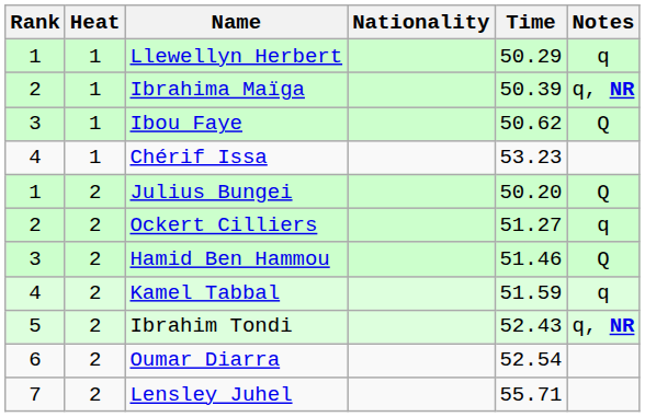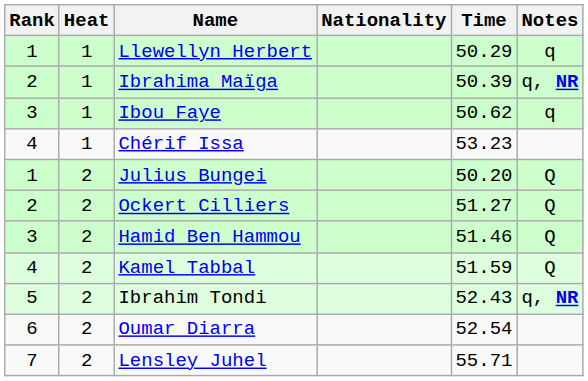 <table class="wikitable sortable" style="text-align:center">
 <tr>
 <th>Rank</th>
 <th>Heat</th>
 <th>Name</th>
 <th>Nationality</th>
 <th>Time</th>
 <th>Notes</th>
 </tr>
 <tr bgcolor=ccffcc>
 <td>1</td>
 <td>1</td>
 <td align=left><a href='#'>Llewellyn Herbert</a></td>
 <td align=left></td>
 <td>50.29</td>
 <td>q</td>
 </tr>
 <tr bgcolor=ccffcc>
 <td>2</td>
 <td>1</td>
 <td align=left><a href='#'>Ibrahima Maïga</a></td>
 <td align=left></td>
 <td>50.39</td>
 <td>q, <strong><a href='#'>NR</a></strong></td>
 </tr>
 <tr bgcolor=ccffcc>
 <td>3</td>
 <td>1</td>
 <td align=left><a href='#'>Ibou Faye</a></td>
 <td align=left></td>
 <td>50.62</td>
-<td>Q</td>
+<td>q</td>
 </tr>
 <tr>
 <td>4</td>
 <td>1</td>
 <td align=left><a href='#'>Chérif Issa</a></td>
 <td align=left></td>
 <td>53.23</td>
 <td></td>
 </tr>
 <tr bgcolor=ccffcc>
 <td>1</td>
 <td>2</td>
 <td align=left><a href='#'>Julius Bungei</a></td>
 <td align=left></td>
 <td>50.20</td>
 <td>Q</td>
 </tr>
 <tr bgcolor=ccffcc>
 <td>2</td>
 <td>2</td>
 <td align=left><a href='#'>Ockert Cilliers</a></td>
 <td align=left></td>
 <td>51.27</td>
-<td>q</td>
+<td>Q</td>
 </tr>
 <tr bgcolor=ccffcc>
 <td>3</td>
 <td>2</td>
 <td align=left><a href='#'>Hamid Ben Hammou</a></td>
 <td align=left></td>
 <td>51.46</td>
 <td>Q</td>
 </tr>
 <tr bgcolor=ddffdd>
 <td>4</td>
 <td>2</td>
 <td align=left><a href='#'>Kamel Tabbal</a></td>
 <td align=left></td>
 <td>51.59</td>
-<td>q</td>
+<td>Q</td>
 </tr>
 <tr bgcolor=ddffdd>
 <td>5</td>
 <td>2</td>
 <td align=left>Ibrahim Tondi</td>
 <td align=left></td>
 <td>52.43</td>
 <td>q, <strong><a href='#'>NR</a></strong></td>
 </tr>
 <tr>
 <td>6</td>
 <td>2</td>
 <td align=left><a href='#'>Oumar Diarra</a></td>
 <td align=left></td>
 <td>52.54</td>
 <td></td>
 </tr>
 <tr>
 <td>7</td>
 <td>2</td>
 <td align=left><a href='#'>Lensley Juhel</a></td>
 <td align=left></td>
 <td>55.71</td>
 <td></td>
 </tr>
 </table>
